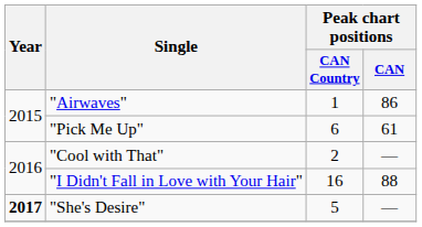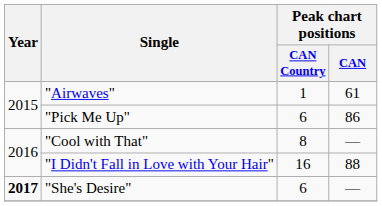 <table class="wikitable" style="text-align:center;">
 <tr>
 <th rowspan="2">Year</th>
 <th rowspan="2">Single</th>
 <th colspan="2">Peak chart<br>positions</th>
 </tr>
 <tr style="font-size:smaller;">
 <th width="45"><a href='#'>CAN Country</a><br></th>
 <th width="45"><a href='#'>CAN</a><br></th>
 </tr>
 <tr>
 <td rowspan="2">2015</td>
 <td align="left">"<a href='#'>Airwaves</a>"</td>
 <td>1</td>
-<td>86</td>
+<td>61</td>
 </tr>
 <tr>
 <td align="left">"Pick Me Up"</td>
 <td>6</td>
-<td>61</td>
+<td>86</td>
 </tr>
 <tr>
 <td rowspan="2">2016</td>
 <td align="left">"Cool with That"</td>
-<td>2</td>
+<td>8</td>
 <td>—</td>
 </tr>
 <tr>
 <td align="left">"<a href='#'>I Didn't Fall in Love with Your Hair</a>"</td>
 <td>16</td>
 <td>88</td>
 </tr>
 <tr>
 <td><strong>2017</strong></td>
 <td align="left">"She's Desire"</td>
-<td>5</td>
+<td>6</td>
 <td>—</td>
 </tr>
 <tr>
 </tr>
 </table>
